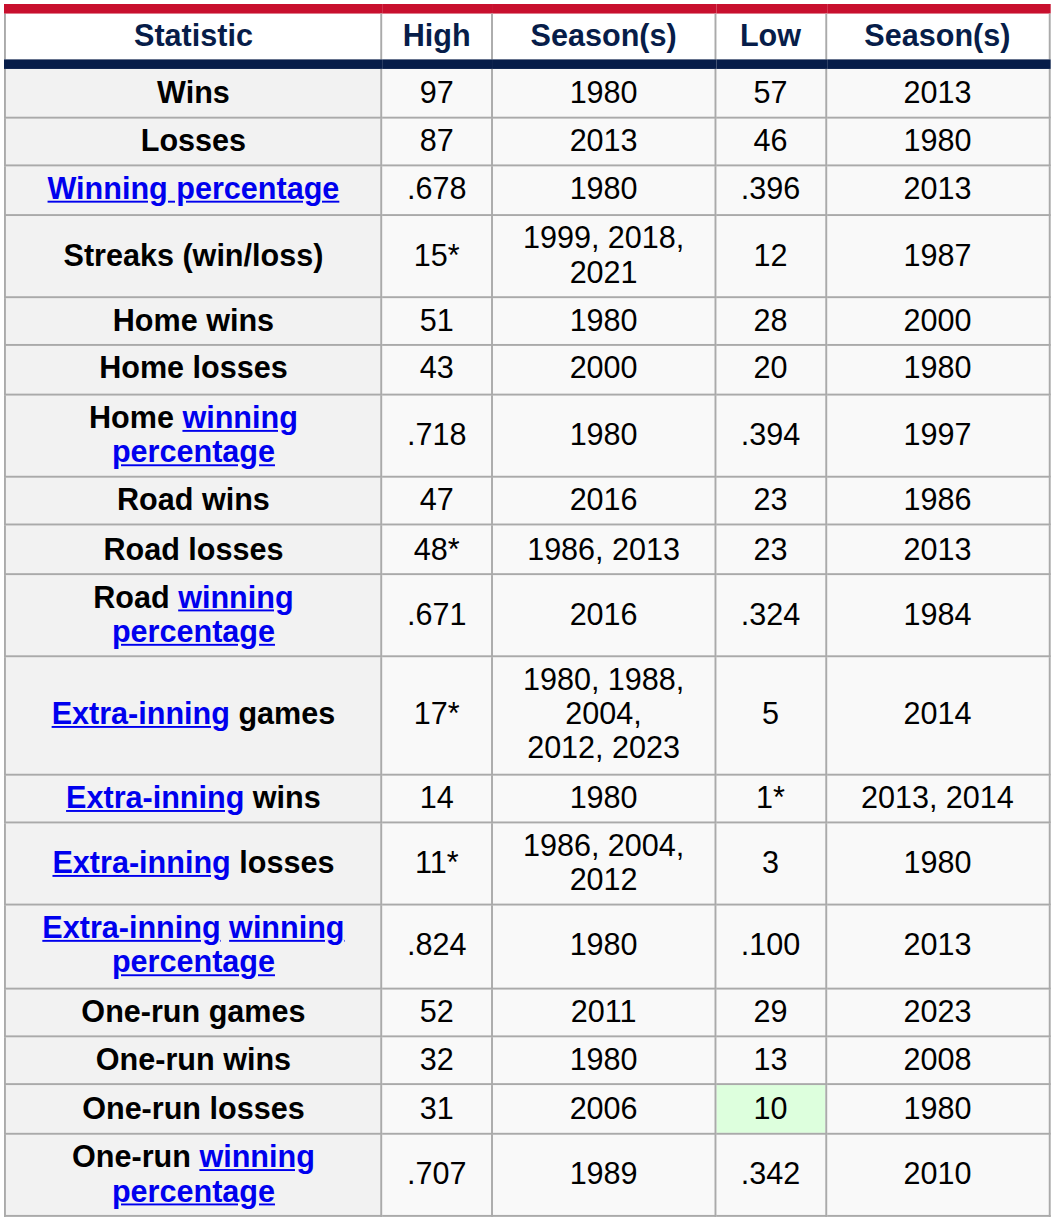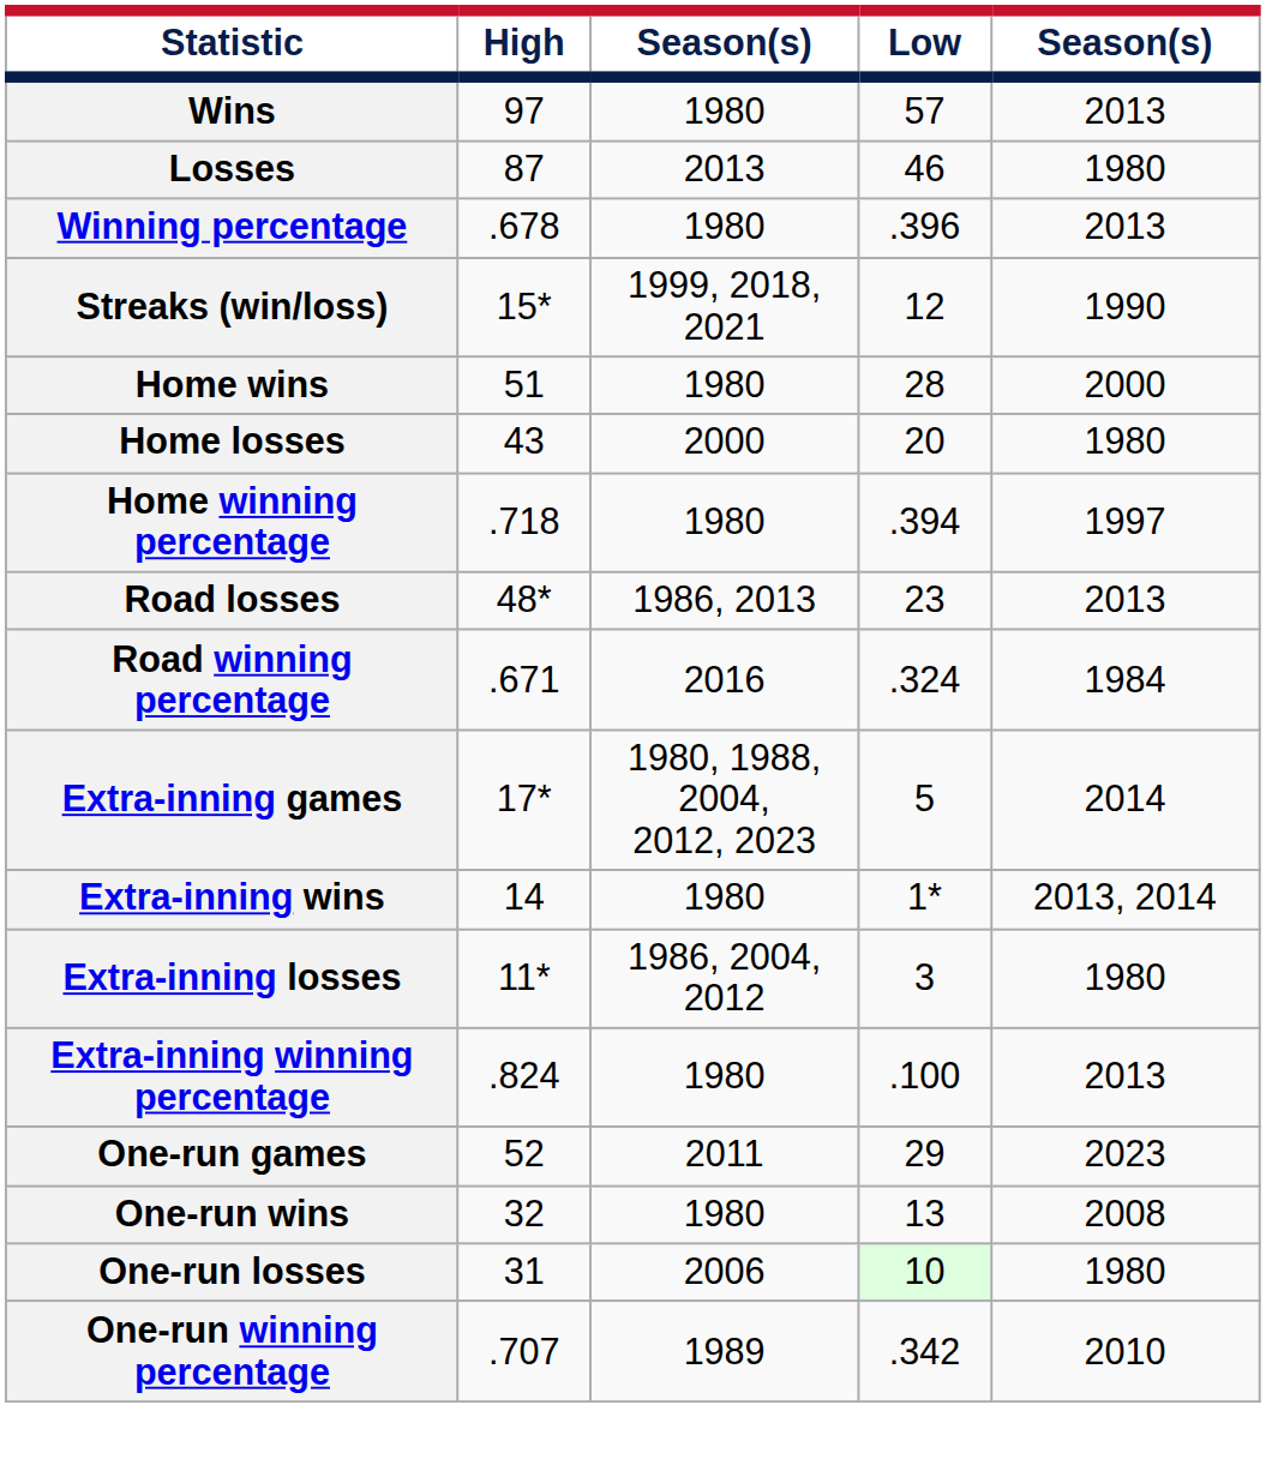 <table class="wikitable sortable plainrowheaders" style="text-align:center">
 <tr>
 <th width="190px" scope="col" style="background-color:#ffffff; border-top:#c8102e 5px solid; border-bottom:#071d49 5px solid; color:#071d49">Statistic</th>
 <th width="50px" class="unsortable" scope="col" style="background-color:#ffffff; border-top:#c8102e 5px solid; border-bottom:#071d49 5px solid; color:#071d49">High</th>
 <th width="110px" scope="col" style="background-color:#ffffff; border-top:#c8102e 5px solid; border-bottom:#071d49 5px solid; color:#071d49">Season(s)</th>
 <th width="50px" class="unsortable" scope="col" style="background-color:#ffffff; border-top:#c8102e 5px solid; border-bottom:#071d49 5px solid; color:#071d49">Low</th>
 <th width="110px" scope="col" style="background-color:#ffffff; border-top:#c8102e 5px solid; border-bottom:#071d49 5px solid; color:#071d49">Season(s)</th>
 </tr>
 <tr>
 <th scope="row" style="text-align:center">Wins</th>
 <td>97</td>
 <td>1980</td>
 <td>57</td>
 <td>2013</td>
 </tr>
 <tr>
 <th scope="row" style="text-align:center">Losses</th>
 <td>87</td>
 <td>2013</td>
 <td>46</td>
 <td>1980</td>
 </tr>
 <tr>
 <th scope="row" style="text-align:center"><a href='#'>Winning percentage</a></th>
 <td>.678</td>
 <td>1980</td>
 <td>.396</td>
 <td>2013</td>
 </tr>
 <tr>
 <th scope="row" style="text-align:center">Streaks (win/loss)</th>
 <td>15*</td>
 <td>1999, 2018, 2021</td>
 <td>12</td>
-<td>1987</td>
+<td>1990</td>
 </tr>
 <tr>
 <th scope="row" style="text-align:center">Home wins</th>
 <td>51</td>
 <td>1980</td>
 <td>28</td>
 <td>2000</td>
 </tr>
 <tr>
 <th scope="row" style="text-align:center">Home losses</th>
 <td>43</td>
 <td>2000</td>
 <td>20</td>
 <td>1980</td>
 </tr>
 <tr>
 <th scope="row" style="text-align:center">Home <a href='#'>winning percentage</a></th>
 <td>.718</td>
 <td>1980</td>
 <td>.394</td>
 <td>1997</td>
-</tr>
-<tr>
-<th scope="row" style="text-align:center">Road wins</th>
-<td>47</td>
-<td>2016</td>
-<td>23</td>
-<td>1986</td>
 </tr>
 <tr>
 <th scope="row" style="text-align:center">Road losses</th>
 <td>48*</td>
 <td>1986, 2013</td>
 <td>23</td>
 <td>2013</td>
 </tr>
 <tr>
 <th scope="row" style="text-align:center">Road <a href='#'>winning percentage</a></th>
 <td>.671</td>
 <td>2016</td>
 <td>.324</td>
 <td>1984</td>
 </tr>
 <tr>
 <th scope="row" style="text-align:center"><a href='#'>Extra-inning</a> games</th>
 <td>17*</td>
 <td>1980, 1988, 2004,<br> 2012, 2023</td>
 <td>5</td>
 <td>2014</td>
 </tr>
 <tr>
 <th scope="row" style="text-align:center"><a href='#'>Extra-inning</a> wins</th>
 <td>14</td>
 <td>1980</td>
 <td>1*</td>
 <td>2013, 2014</td>
 </tr>
 <tr>
 <th scope="row" style="text-align:center"><a href='#'>Extra-inning</a> losses</th>
 <td>11*</td>
 <td>1986, 2004, 2012</td>
 <td>3</td>
 <td>1980</td>
 </tr>
 <tr>
 <th scope="row" style="text-align:center"><a href='#'>Extra-inning</a> <a href='#'>winning percentage</a></th>
 <td>.824</td>
 <td>1980</td>
 <td>.100</td>
 <td>2013</td>
 </tr>
 <tr>
 <th scope="row" style="text-align:center">One-run games</th>
 <td>52</td>
 <td>2011</td>
 <td>29</td>
 <td>2023</td>
 </tr>
 <tr>
 <th scope="row" style="text-align:center">One-run wins</th>
 <td>32</td>
 <td>1980</td>
 <td>13</td>
 <td>2008</td>
 </tr>
 <tr>
 <th scope="row" style="text-align:center">One-run losses</th>
 <td>31</td>
 <td>2006</td>
 <td bgcolor="#DDFFDD">10</td>
 <td>1980</td>
 </tr>
 <tr>
 <th scope="row" style="text-align:center">One-run <a href='#'>winning percentage</a></th>
 <td>.707</td>
 <td>1989</td>
 <td>.342</td>
 <td>2010</td>
 </tr>
 </table>
